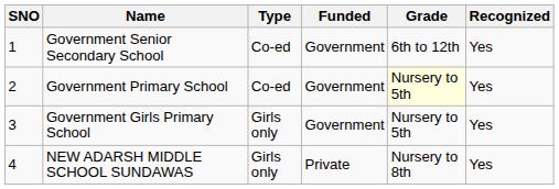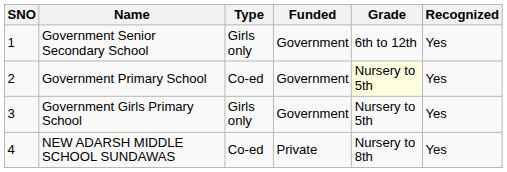 <table class="wikitable">
 <tr>
 <th>SNO</th>
 <th>Name</th>
 <th>Type</th>
 <th>Funded</th>
 <th>Grade</th>
 <th>Recognized</th>
 </tr>
 <tr>
 <td>1</td>
 <td>Government Senior Secondary School</td>
-<td>Co-ed</td>
+<td>Girls only</td>
 <td>Government</td>
 <td>6th to 12th</td>
 <td>Yes</td>
 </tr>
 <tr>
 <td>2</td>
 <td>Government Primary School</td>
 <td>Co-ed</td>
 <td>Government</td>
 <td style="background: lightyellow;">Nursery to 5th</td>
 <td>Yes</td>
 </tr>
 <tr>
 <td>3</td>
 <td>Government Girls Primary School</td>
 <td>Girls only</td>
 <td>Government</td>
 <td>Nursery to 5th</td>
 <td>Yes</td>
 </tr>
 <tr>
 <td>4</td>
 <td>NEW ADARSH MIDDLE SCHOOL SUNDAWAS</td>
-<td>Girls only</td>
+<td>Co-ed</td>
 <td>Private</td>
 <td>Nursery to 8th</td>
 <td>Yes</td>
 </tr>
 </table>
